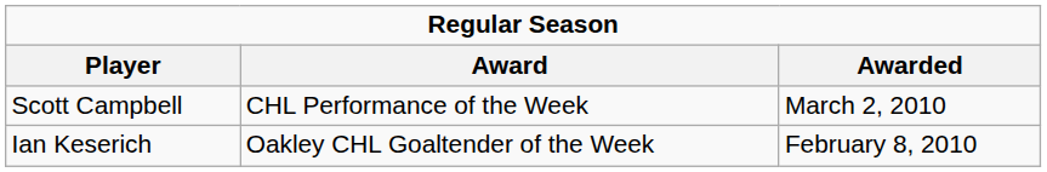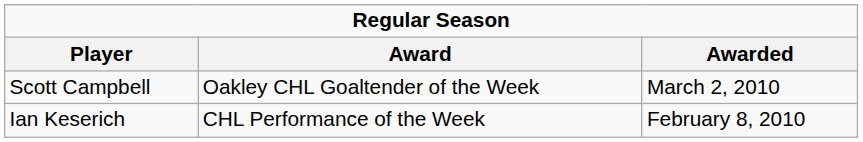 <table class="wikitable" width="52%">
 <tr>
 <td colspan="10" align="center"><strong>Regular Season</strong></td>
 </tr>
 <tr>
 <th>Player</th>
 <th>Award</th>
 <th>Awarded</th>
 </tr>
 <tr>
 <td>Scott Campbell</td>
-<td>CHL Performance of the Week</td>
+<td>Oakley CHL Goaltender of the Week</td>
 <td>March 2, 2010</td>
 </tr>
 <tr>
 <td>Ian Keserich</td>
-<td>Oakley CHL Goaltender of the Week</td>
+<td>CHL Performance of the Week</td>
 <td>February 8, 2010</td>
 </tr>
 </table>
